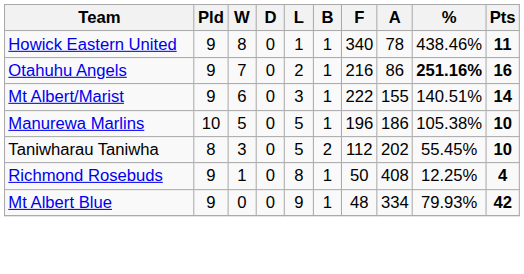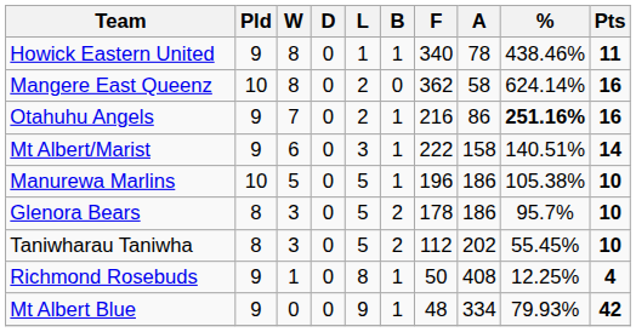 <table class="wikitable" style="text-align:center;">
 <tr>
 <th width=175>Team</th>
 <th width=20 abbr="Played">Pld</th>
 <th width=20 abbr="Won">W</th>
 <th width=20 abbr="Drawn">D</th>
 <th width=20 abbr="Lost">L</th>
 <th width=20 abbr="Bye">B</th>
 <th width=20 abbr="For">F</th>
 <th width=20 abbr="Against">A</th>
 <th width=20 abbr="Percentage">%</th>
 <th width=20 abbr="Points">Pts</th>
 </tr>
 <tr>
 <td style="text-align:left;"><a href='#'>Howick Eastern United</a></td>
 <td>9</td>
 <td>8</td>
 <td>0</td>
 <td>1</td>
 <td>1</td>
 <td>340</td>
 <td>78</td>
 <td>438.46%</td>
 <td><strong>11</strong></td>
 </tr>
 <tr>
+<td style="text-align:left;"><a href='#'>Mangere East Queenz</a></td>
+<td>10</td>
+<td>8</td>
+<td>0</td>
+<td>2</td>
+<td>0</td>
+<td>362</td>
+<td>58</td>
+<td>624.14%</td>
+<td><strong>16</strong></td>
+</tr>
+<tr>
 <td style="text-align:left;"><a href='#'>Otahuhu Angels</a></td>
 <td>9</td>
 <td>7</td>
 <td>0</td>
 <td>2</td>
 <td>1</td>
 <td>216</td>
 <td>86</td>
 <td><strong>251.16%</strong></td>
 <td><strong>16</strong></td>
 </tr>
 <tr>
 <td style="text-align:left;"><a href='#'>Mt Albert/Marist</a></td>
 <td>9</td>
 <td>6</td>
 <td>0</td>
 <td>3</td>
 <td>1</td>
 <td>222</td>
-<td>155</td>
+<td>158</td>
 <td>140.51%</td>
 <td><strong>14</strong></td>
 </tr>
 <tr>
 <td style="text-align:left;"><a href='#'>Manurewa Marlins</a></td>
 <td>10</td>
 <td>5</td>
 <td>0</td>
 <td>5</td>
 <td>1</td>
 <td>196</td>
 <td>186</td>
 <td>105.38%</td>
+<td><strong>10</strong></td>
+</tr>
+<tr>
+<td style="text-align:left;"><a href='#'>Glenora Bears</a></td>
+<td>8</td>
+<td>3</td>
+<td>0</td>
+<td>5</td>
+<td>2</td>
+<td>178</td>
+<td>186</td>
+<td>95.7%</td>
 <td><strong>10</strong></td>
 </tr>
 <tr>
 <td style="text-align:left;">Taniwharau Taniwha</td>
 <td>8</td>
 <td>3</td>
 <td>0</td>
 <td>5</td>
 <td>2</td>
 <td>112</td>
 <td>202</td>
 <td>55.45%</td>
 <td><strong>10</strong></td>
 </tr>
 <tr>
 <td style="text-align:left;"><a href='#'>Richmond Rosebuds</a></td>
 <td>9</td>
 <td>1</td>
 <td>0</td>
 <td>8</td>
 <td>1</td>
 <td>50</td>
 <td>408</td>
 <td>12.25%</td>
 <td><strong>4</strong></td>
 </tr>
 <tr>
 <td style="text-align:left;"><a href='#'>Mt Albert Blue</a></td>
 <td>9</td>
 <td>0</td>
 <td>0</td>
 <td>9</td>
 <td>1</td>
 <td>48</td>
 <td>334</td>
 <td>79.93%</td>
 <td><strong>42</strong></td>
 </tr>
 <tr>
 </tr>
 </table>
